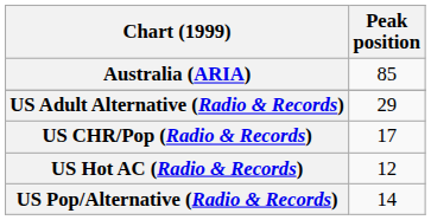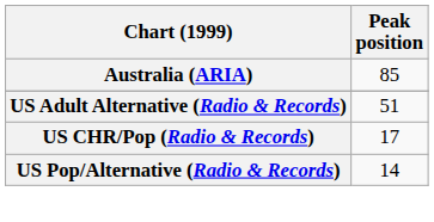 <table class="wikitable sortable plainrowheaders" style="text-align:center">
 <tr>
 <th>Chart (1999)</th>
 <th>Peak<br>position</th>
 </tr>
 <tr>
 <th scope="row">Australia (<a href='#'>ARIA</a>)</th>
 <td>85</td>
 </tr>
 <tr>
 </tr>
 <tr>
 </tr>
 <tr>
 </tr>
 <tr>
 </tr>
 <tr>
 </tr>
 <tr>
 </tr>
 <tr>
 <th scope="row">US Adult Alternative (<em><a href='#'>Radio & Records</a></em>)</th>
-<td>29</td>
+<td>51</td>
 </tr>
 <tr>
 <th scope="row">US CHR/Pop (<em><a href='#'>Radio & Records</a></em>)</th>
 <td>17</td>
 </tr>
 <tr>
-<th scope="row">US Hot AC (<em><a href='#'>Radio & Records</a></em>)</th>
-<td>12</td>
-</tr>
-<tr>
 <th scope="row">US Pop/Alternative (<em><a href='#'>Radio & Records</a></em>)</th>
 <td>14</td>
 </tr>
 </table>
